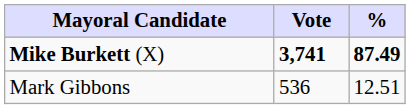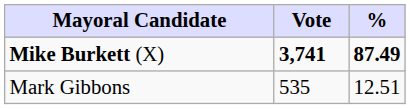 <table class="wikitable">
 <tr>
 <th style="background:#ddf; width:200px;">Mayoral Candidate</th>
 <th style="background:#ddf; width:50px;">Vote</th>
 <th style="background:#ddf; width:30px;">%</th>
 </tr>
 <tr>
 <td><strong>Mike Burkett</strong> (X)</td>
 <td><strong>3,741</strong></td>
 <td><strong>87.49</strong></td>
 </tr>
 <tr>
 <td>Mark Gibbons</td>
-<td>536</td>
+<td>535</td>
 <td>12.51</td>
 </tr>
 </table>
